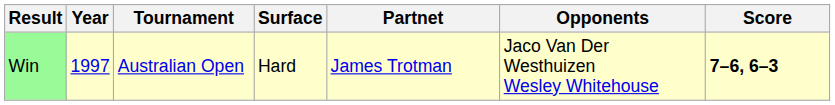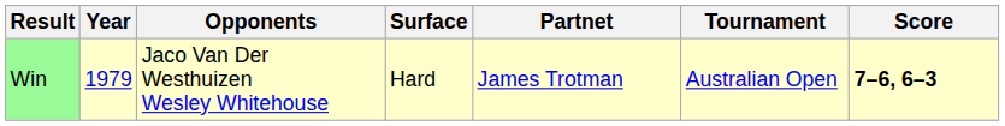 <table class="sortable wikitable">
 <tr>
 <th style="width:40px;">Result</th>
 <th style="width:30px;">Year</th>
-<th style="width:120px;">Tournament</th>
+<th style="width:180px;">Opponents</th>
 <th style="width:50px;">Surface</th>
 <th style="width:150px;">Partnet</th>
-<th style="width:180px;">Opponents</th>
+<th style="width:120px;">Tournament</th>
 <th style="width:105px;" class="unsortable">Score</th>
 </tr>
 <tr style="background:#ffffcc;">
 <td style="background:#98fb98;">Win</td>
-<td><a href='#'>1997</a></td>
-<td><a href='#'>Australian Open</a></td>
+<td><a href='#'>1979</a></td>
+<td> Jaco Van Der Westhuizen <br>  <a href='#'>Wesley Whitehouse</a></td>
 <td>Hard</td>
 <td> <a href='#'>James Trotman</a></td>
-<td> Jaco Van Der Westhuizen <br>  <a href='#'>Wesley Whitehouse</a></td>
+<td><a href='#'>Australian Open</a></td>
 <td><strong>7–6, 6–3</strong></td>
 </tr>
 </table>
